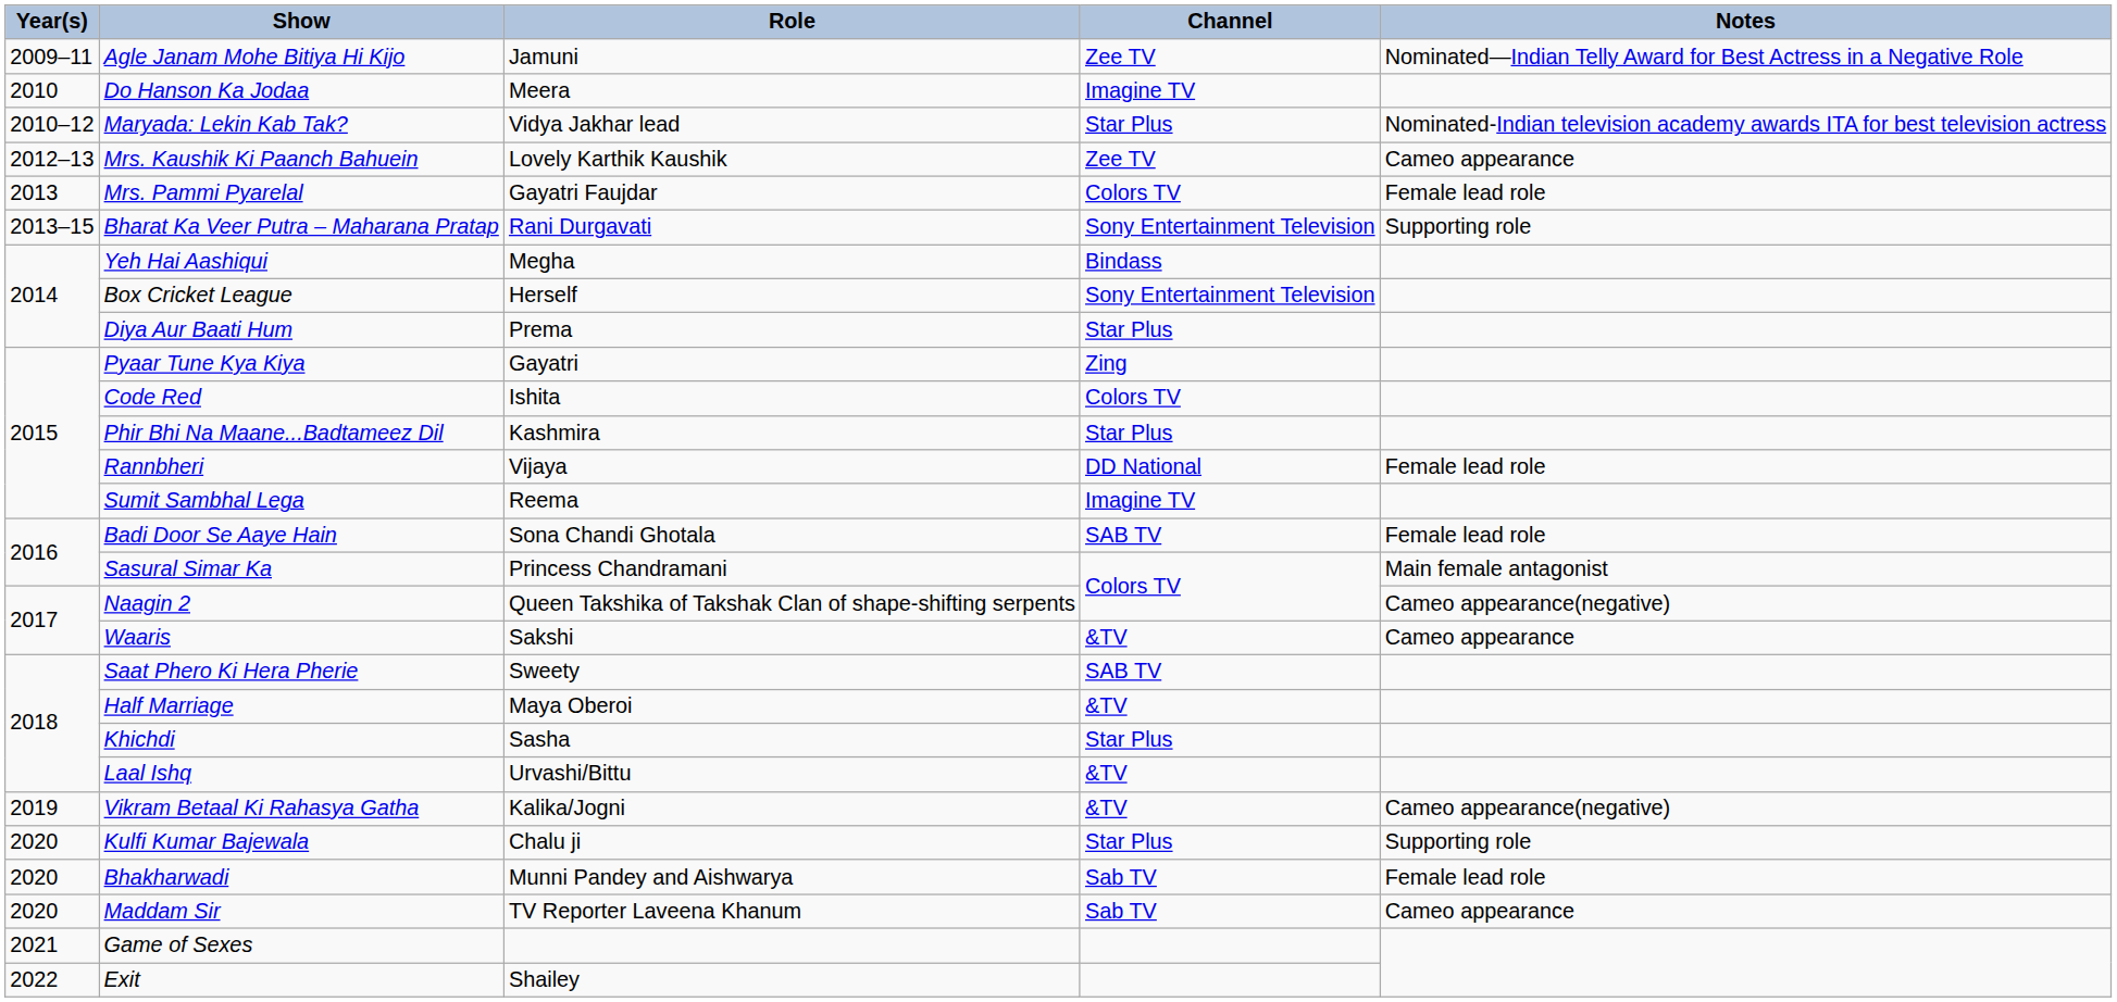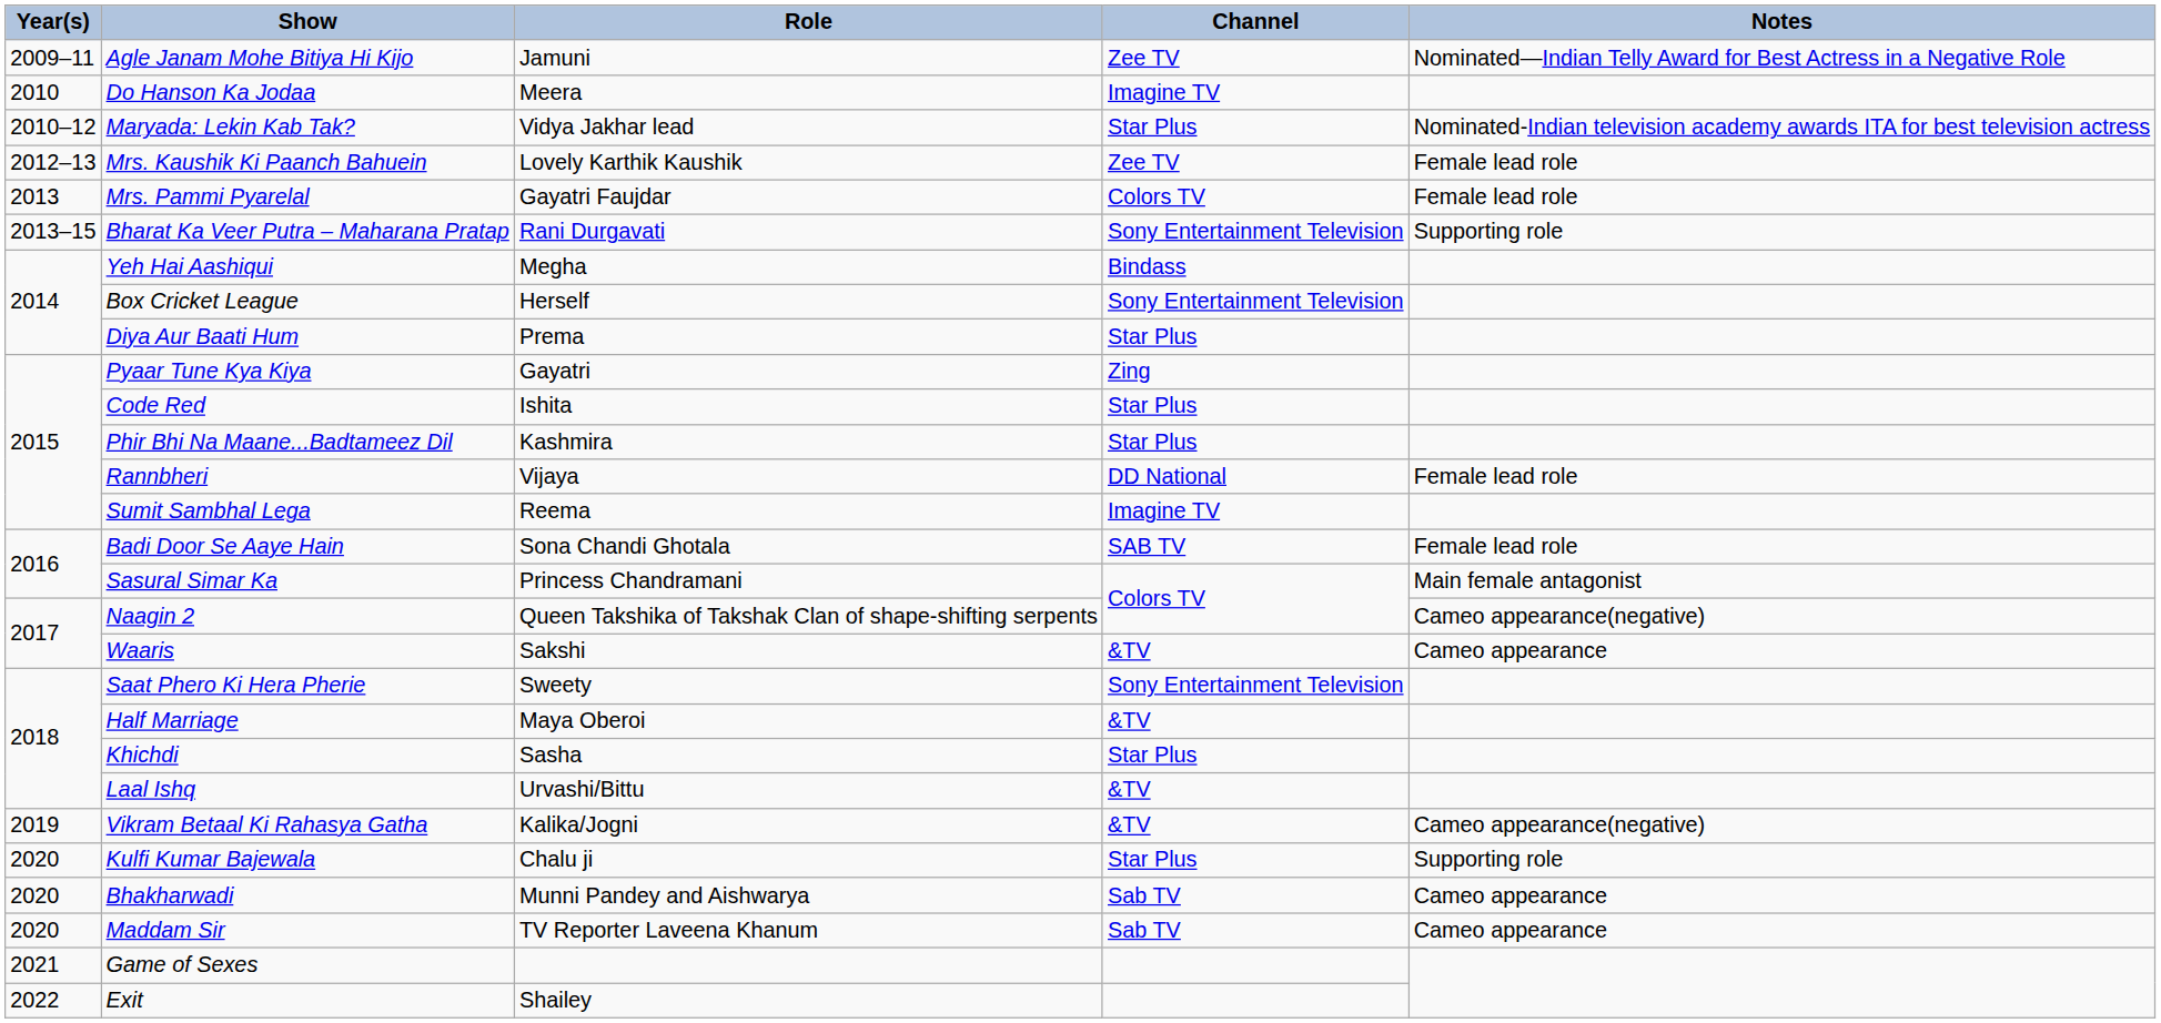 <table class="wikitable sortable">
 <tr>
 <th style="background:#B0C4DE;">Year(s)</th>
 <th style="background:#B0C4DE;">Show</th>
 <th style="background:#B0C4DE;">Role</th>
 <th style="background:#B0C4DE;">Channel</th>
 <th style="background:#B0C4DE;">Notes</th>
 </tr>
 <tr>
 <td>2009–11</td>
 <td><em><a href='#'>Agle Janam Mohe Bitiya Hi Kijo</a></em></td>
 <td>Jamuni</td>
 <td><a href='#'>Zee TV</a></td>
 <td>Nominated—<a href='#'>Indian Telly Award for Best Actress in a Negative Role</a></td>
 </tr>
 <tr>
 <td>2010</td>
 <td><em><a href='#'>Do Hanson Ka Jodaa</a></em></td>
 <td>Meera</td>
 <td><a href='#'>Imagine TV</a></td>
 <td></td>
 </tr>
 <tr>
 <td>2010–12</td>
 <td><em><a href='#'>Maryada: Lekin Kab Tak?</a></em></td>
 <td>Vidya Jakhar lead</td>
 <td><a href='#'>Star Plus</a></td>
 <td>Nominated-<a href='#'>Indian television academy awards ITA for best television actress</a></td>
 </tr>
 <tr>
 <td>2012–13</td>
 <td><em><a href='#'>Mrs. Kaushik Ki Paanch Bahuein</a></em></td>
 <td>Lovely Karthik Kaushik</td>
 <td><a href='#'>Zee TV</a></td>
-<td>Cameo appearance</td>
+<td>Female lead role</td>
 </tr>
 <tr>
 <td>2013</td>
 <td><em><a href='#'>Mrs. Pammi Pyarelal</a></em></td>
 <td>Gayatri Faujdar</td>
 <td><a href='#'>Colors TV</a></td>
 <td>Female lead role</td>
 </tr>
 <tr>
 <td>2013–15</td>
 <td><em><a href='#'>Bharat Ka Veer Putra – Maharana Pratap</a></em></td>
 <td><a href='#'>Rani Durgavati</a></td>
 <td><a href='#'>Sony Entertainment Television</a></td>
 <td>Supporting role</td>
 </tr>
 <tr>
 <td rowspan="3">2014</td>
 <td><em><a href='#'>Yeh Hai Aashiqui</a></em></td>
 <td>Megha</td>
 <td><a href='#'>Bindass</a></td>
 <td></td>
 </tr>
 <tr>
 <td><em>Box Cricket League</em></td>
 <td>Herself</td>
 <td><a href='#'>Sony Entertainment Television</a></td>
 <td></td>
 </tr>
 <tr>
 <td><em><a href='#'>Diya Aur Baati Hum</a></em></td>
 <td>Prema</td>
 <td><a href='#'>Star Plus</a></td>
 <td></td>
 </tr>
 <tr>
 <td rowspan="5">2015</td>
 <td><em><a href='#'>Pyaar Tune Kya Kiya</a></em></td>
 <td>Gayatri</td>
 <td><a href='#'>Zing</a></td>
 <td></td>
 </tr>
 <tr>
 <td><em><a href='#'>Code Red</a></em></td>
 <td>Ishita</td>
-<td><a href='#'>Colors TV</a></td>
+<td><a href='#'>Star Plus</a></td>
 <td></td>
 </tr>
 <tr>
 <td><em><a href='#'>Phir Bhi Na Maane...Badtameez Dil</a></em></td>
 <td>Kashmira</td>
 <td><a href='#'>Star Plus</a></td>
 <td></td>
 </tr>
 <tr>
 <td><em><a href='#'>Rannbheri</a></em></td>
 <td>Vijaya</td>
 <td><a href='#'>DD National</a></td>
 <td>Female lead role</td>
 </tr>
 <tr>
 <td><em><a href='#'>Sumit Sambhal Lega</a></em></td>
 <td>Reema</td>
 <td><a href='#'>Imagine TV</a></td>
 <td></td>
 </tr>
 <tr>
 <td rowspan="2">2016</td>
 <td><em><a href='#'>Badi Door Se Aaye Hain</a></em></td>
 <td>Sona Chandi Ghotala</td>
 <td><a href='#'>SAB TV</a></td>
 <td>Female lead role</td>
 </tr>
 <tr>
 <td><em><a href='#'>Sasural Simar Ka</a></em></td>
 <td>Princess Chandramani</td>
 <td rowspan="2"><a href='#'>Colors TV</a></td>
 <td>Main female antagonist</td>
 </tr>
 <tr>
 <td rowspan=2>2017</td>
 <td><em><a href='#'>Naagin 2</a></em></td>
 <td>Queen Takshika of Takshak Clan of shape-shifting serpents</td>
 <td>Cameo appearance(negative)</td>
 </tr>
 <tr>
 <td><em><a href='#'>Waaris</a></em></td>
 <td>Sakshi</td>
 <td><a href='#'>&TV</a></td>
 <td>Cameo appearance</td>
 </tr>
 <tr>
 <td rowspan="4">2018</td>
 <td><em> <a href='#'>Saat Phero Ki Hera Pherie</a></em></td>
 <td>Sweety</td>
-<td><a href='#'>SAB TV</a></td>
+<td><a href='#'>Sony Entertainment Television</a></td>
 <td></td>
 </tr>
 <tr>
 <td><em><a href='#'>Half Marriage</a></em></td>
 <td>Maya Oberoi</td>
 <td><a href='#'>&TV</a></td>
 <td></td>
 </tr>
 <tr>
 <td><em><a href='#'>Khichdi</a></em></td>
 <td>Sasha</td>
 <td><a href='#'>Star Plus</a></td>
 <td></td>
 </tr>
 <tr>
 <td><em><a href='#'>Laal Ishq</a></em></td>
 <td>Urvashi/Bittu</td>
 <td><a href='#'>&TV</a></td>
 <td></td>
 </tr>
 <tr>
 <td>2019</td>
 <td><em><a href='#'>Vikram Betaal Ki Rahasya Gatha</a></em></td>
 <td>Kalika/Jogni</td>
 <td><a href='#'>&TV</a></td>
 <td>Cameo appearance(negative)</td>
 </tr>
 <tr>
 <td>2020</td>
 <td><em><a href='#'>Kulfi Kumar Bajewala</a></em></td>
 <td>Chalu ji</td>
 <td><a href='#'>Star Plus</a></td>
 <td>Supporting role</td>
 </tr>
 <tr>
 <td>2020</td>
 <td><em><a href='#'>Bhakharwadi</a></em></td>
 <td>Munni Pandey and Aishwarya</td>
 <td><a href='#'>Sab TV</a></td>
-<td>Female lead role</td>
+<td>Cameo appearance</td>
 </tr>
 <tr>
 <td>2020</td>
 <td><em><a href='#'>Maddam Sir</a></em></td>
 <td>TV Reporter Laveena Khanum</td>
 <td><a href='#'>Sab TV</a></td>
 <td>Cameo appearance</td>
 </tr>
 <tr>
 <td>2021</td>
 <td><em>Game of Sexes</em></td>
 <td></td>
 <td></td>
 </tr>
 <tr>
 <td>2022</td>
 <td><em>Exit</em></td>
 <td>Shailey</td>
 <td></td>
 </tr>
 </table>
